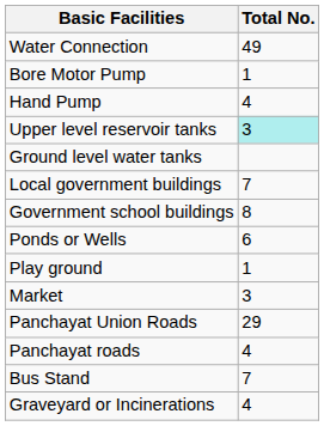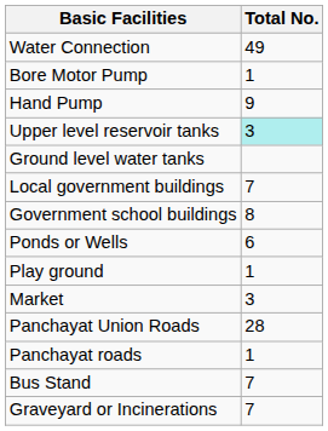 <table class="wikitable">
 <tr>
 <th>Basic Facilities</th>
 <th>Total No.</th>
 </tr>
 <tr>
 <td>Water Connection</td>
 <td>49</td>
 </tr>
 <tr>
 <td>Bore Motor Pump</td>
 <td>1</td>
 </tr>
 <tr>
 <td>Hand Pump</td>
-<td>4</td>
+<td>9</td>
 </tr>
 <tr>
 <td>Upper level reservoir tanks</td>
 <td style="background: paleturquoise;">3</td>
 </tr>
 <tr>
 <td>Ground level water tanks</td>
 <td></td>
 </tr>
 <tr>
 <td>Local government buildings</td>
 <td>7</td>
 </tr>
 <tr>
 <td>Government school buildings</td>
 <td>8</td>
 </tr>
 <tr>
 <td>Ponds or Wells</td>
 <td>6</td>
 </tr>
 <tr>
 <td>Play ground</td>
 <td>1</td>
 </tr>
 <tr>
 <td>Market</td>
 <td>3</td>
 </tr>
 <tr>
 <td>Panchayat Union Roads</td>
-<td>29</td>
+<td>28</td>
 </tr>
 <tr>
 <td>Panchayat roads</td>
-<td>4</td>
+<td>1</td>
 </tr>
 <tr>
 <td>Bus Stand</td>
 <td>7</td>
 </tr>
 <tr>
 <td>Graveyard or Incinerations</td>
-<td>4</td>
+<td>7</td>
 </tr>
 </table>
